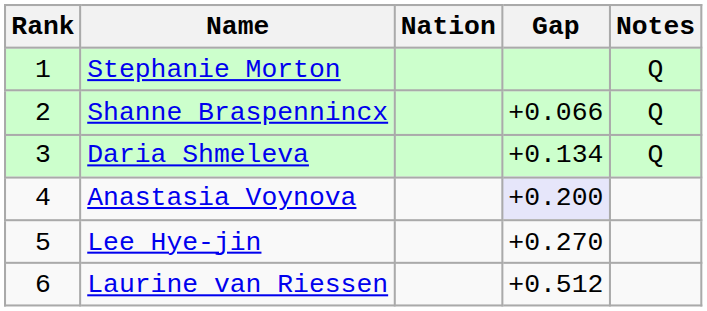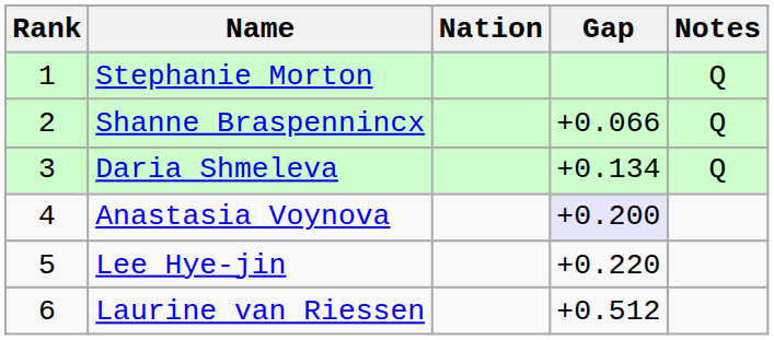 <table class="wikitable sortable" style="text-align:center">
 <tr>
 <th>Rank</th>
 <th>Name</th>
 <th>Nation</th>
 <th>Gap</th>
 <th>Notes</th>
 </tr>
 <tr bgcolor=ccffcc>
 <td>1</td>
 <td align=left><a href='#'>Stephanie Morton</a></td>
 <td align=left></td>
 <td></td>
 <td>Q</td>
 </tr>
 <tr bgcolor=ccffcc>
 <td>2</td>
 <td align=left><a href='#'>Shanne Braspennincx</a></td>
 <td align=left></td>
 <td>+0.066</td>
 <td>Q</td>
 </tr>
 <tr bgcolor=ccffcc>
 <td>3</td>
 <td align=left><a href='#'>Daria Shmeleva</a></td>
 <td align=left></td>
 <td>+0.134</td>
 <td>Q</td>
 </tr>
 <tr>
 <td>4</td>
 <td align=left><a href='#'>Anastasia Voynova</a></td>
 <td align=left></td>
 <td style="background: lavender;">+0.200</td>
 <td></td>
 </tr>
 <tr>
 <td>5</td>
 <td align=left><a href='#'>Lee Hye-jin</a></td>
 <td align=left></td>
-<td>+0.270</td>
+<td>+0.220</td>
 <td></td>
 </tr>
 <tr>
 <td>6</td>
 <td align=left><a href='#'>Laurine van Riessen</a></td>
 <td align=left></td>
 <td>+0.512</td>
 <td></td>
 </tr>
 </table>
